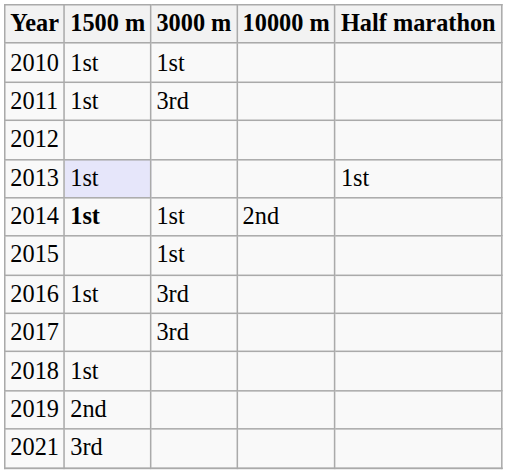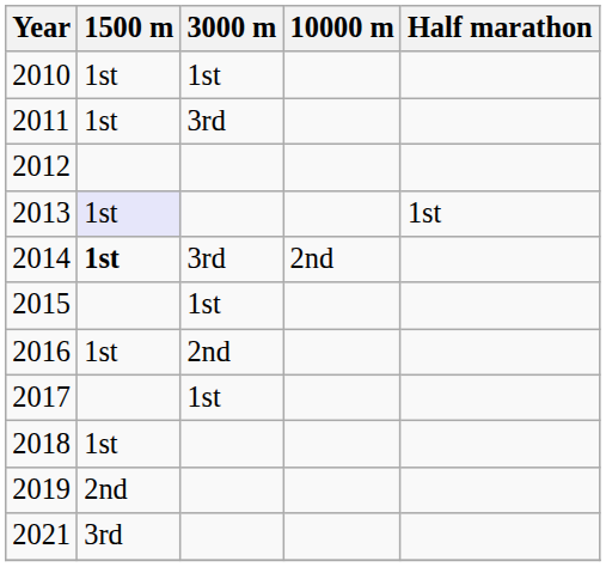 <table class="wikitable">
 <tr>
 <th>Year</th>
 <th>1500 m</th>
 <th>3000 m</th>
 <th>10000 m</th>
 <th>Half marathon</th>
 </tr>
 <tr>
 <td>2010</td>
 <td>1st</td>
 <td>1st</td>
 <td></td>
 <td></td>
 </tr>
 <tr>
 <td>2011</td>
 <td>1st</td>
 <td>3rd</td>
 <td></td>
 <td></td>
 </tr>
 <tr>
 <td>2012</td>
 <td></td>
 <td></td>
 <td></td>
 <td></td>
 </tr>
 <tr>
 <td>2013</td>
 <td style="background: lavender;">1st</td>
 <td></td>
 <td></td>
 <td>1st</td>
 </tr>
 <tr>
 <td>2014</td>
 <td><strong>1st</strong></td>
-<td>1st</td>
+<td>3rd</td>
 <td>2nd</td>
 <td></td>
 </tr>
 <tr>
 <td>2015</td>
 <td></td>
 <td>1st</td>
 <td></td>
 <td></td>
 </tr>
 <tr>
 <td>2016</td>
 <td>1st</td>
-<td>3rd</td>
+<td>2nd</td>
 <td></td>
 <td></td>
 </tr>
 <tr>
 <td>2017</td>
 <td></td>
-<td>3rd</td>
+<td>1st</td>
 <td></td>
 <td></td>
 </tr>
 <tr>
 <td>2018</td>
 <td>1st</td>
 <td></td>
 <td></td>
 <td></td>
 </tr>
 <tr>
 <td>2019</td>
 <td>2nd</td>
 <td></td>
 <td></td>
 <td></td>
 </tr>
 <tr>
 <td>2021</td>
 <td>3rd</td>
 <td></td>
 <td></td>
 <td></td>
 </tr>
 <tr>
 </tr>
 </table>
